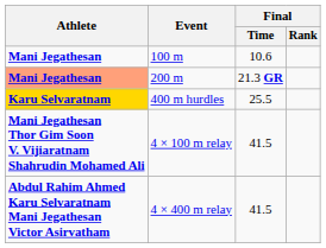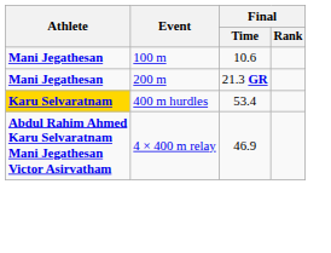 <table class="wikitable" style="font-size:90%">
 <tr>
 <th rowspan="2">Athlete</th>
 <th rowspan="2">Event</th>
 <th colspan="2">Final</th>
 </tr>
 <tr style="font-size:95%">
 <th>Time</th>
 <th>Rank</th>
 </tr>
 <tr align=center>
 <td align=left><strong><a href='#'>Mani Jegathesan</a></strong></td>
 <td align=left><a href='#'>100 m</a></td>
 <td>10.6</td>
 <td></td>
 </tr>
 <tr align=center>
-<td align=left style="background: lightsalmon;"><strong><a href='#'>Mani Jegathesan</a></strong></td>
+<td align=left><strong><a href='#'>Mani Jegathesan</a></strong></td>
 <td align=left><a href='#'>200 m</a></td>
 <td>21.3 <strong><a href='#'>GR</a></strong></td>
 <td></td>
 </tr>
 <tr align=center>
 <td align=left style="background: gold;"><strong><a href='#'>Karu Selvaratnam</a></strong></td>
 <td align=left><a href='#'>400 m hurdles</a></td>
-<td>25.5</td>
-<td></td>
-</tr>
-<tr align=center>
-<td align=left><strong><a href='#'>Mani Jegathesan</a><br><a href='#'>Thor Gim Soon</a><br><a href='#'>V. Vijiaratnam</a><br><a href='#'>Shahrudin Mohamed Ali</a></strong></td>
-<td align=left><a href='#'>4 × 100 m relay</a></td>
-<td>41.5</td>
+<td>53.4</td>
 <td></td>
 </tr>
 <tr align=center>
 <td align=left><strong><a href='#'>Abdul Rahim Ahmed</a><br><a href='#'>Karu Selvaratnam</a><br><a href='#'>Mani Jegathesan</a><br><a href='#'>Victor Asirvatham</a></strong></td>
 <td align=left><a href='#'>4 × 400 m relay</a></td>
-<td>41.5</td>
+<td>46.9</td>
 <td></td>
 </tr>
 </table>
